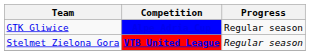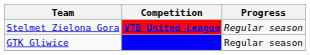 <table class="wikitable sortable">
 <tr>
 <th>Team</th>
 <th>Competition</th>
 <th>Progress</th>
 </tr>
 <tr>
+<td><a href='#'>Stelmet Zielona Gora</a></td>
+<td rowspan="1" style="background-color:red;color:white;text-align:center"><strong><span><a href='#'>VTB United League</a></span></strong></td>
+<td><em>Regular season</em></td>
+</tr>
+<tr>
 <td><a href='#'>GTK Gliwice</a></td>
 <td rowspan="1" style="background-color:blue;color:white;text-align:center"><strong><a href='#'><span>Alpe Adria Cup</span></a></strong></td>
 <td>Regular season</td>
 </tr>
 <tr>
-<td><a href='#'>Stelmet Zielona Gora</a></td>
-<td rowspan="1" style="background-color:red;color:white;text-align:center"><strong><span><a href='#'>VTB United League</a></span></strong></td>
-<td><em>Regular season</em></td>
-</tr>
-<tr>
 </tr>
 </table>
